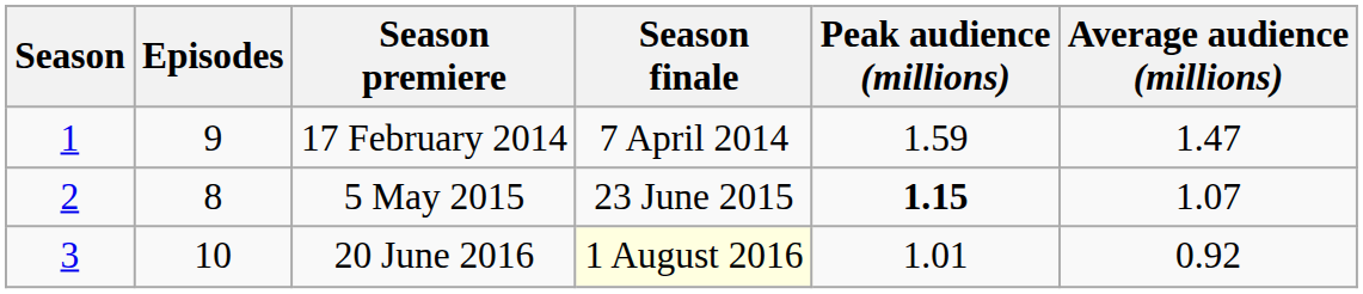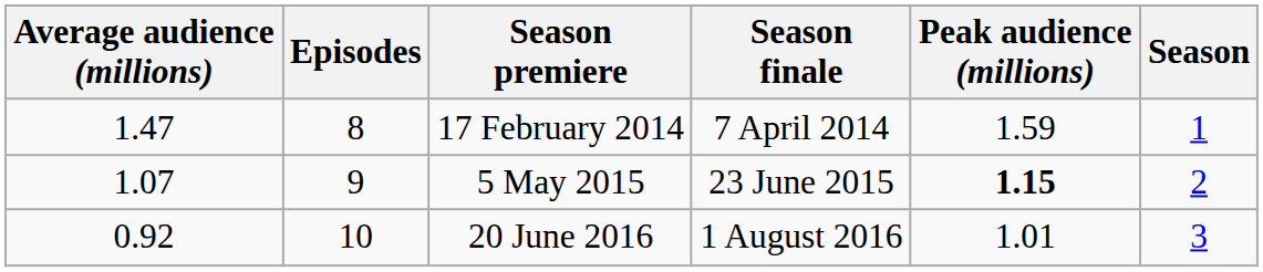 <table class="wikitable">
 <tr style="text-align:center;">
-<th>Season</th>
+<th>Average audience<br><em>(millions)</em></th>
 <th>Episodes</th>
 <th>Season<br>premiere</th>
 <th>Season<br>finale</th>
 <th>Peak audience<br><em>(millions)</em></th>
-<th>Average audience<br><em>(millions)</em></th>
+<th>Season</th>
 </tr>
 <tr style="text-align:center;">
-<td><a href='#'>1</a></td>
-<td>9</td>
+<td>1.47</td>
+<td>8</td>
 <td>17 February 2014</td>
 <td>7 April 2014</td>
 <td>1.59</td>
-<td>1.47</td>
+<td><a href='#'>1</a></td>
 </tr>
 <tr style="text-align:center;">
-<td><a href='#'>2</a></td>
-<td>8</td>
+<td>1.07</td>
+<td>9</td>
 <td>5 May 2015</td>
 <td>23 June 2015</td>
 <td><strong>1.15</strong></td>
-<td>1.07</td>
+<td><a href='#'>2</a></td>
 </tr>
 <tr style="text-align:center;">
-<td><a href='#'>3</a></td>
+<td>0.92</td>
 <td>10</td>
 <td>20 June 2016</td>
-<td style="background: lightyellow;">1 August 2016</td>
+<td>1 August 2016</td>
 <td>1.01</td>
-<td>0.92</td>
+<td><a href='#'>3</a></td>
 </tr>
 </table>
